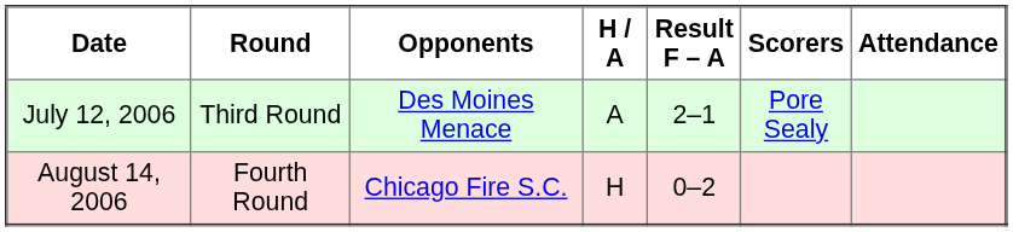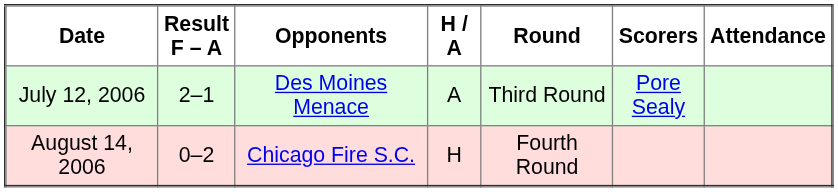 <table border="2" cellpadding="4" style="border-collapse:collapse; text-align:center;">
 <tr>
 <th><strong>Date</strong></th>
-<th><strong>Round</strong></th>
+<th><strong>Result<br>F – A</strong></th>
 <th><strong>Opponents</strong></th>
 <th><strong>H / A</strong></th>
-<th><strong>Result<br>F – A</strong></th>
+<th><strong>Round</strong></th>
 <th><strong>Scorers</strong></th>
 <th><strong>Attendance</strong></th>
 </tr>
 <tr bgcolor="#ddffdd">
 <td>July 12, 2006</td>
-<td>Third Round</td>
+<td>2–1</td>
 <td><a href='#'>Des Moines Menace</a></td>
 <td>A</td>
-<td>2–1</td>
+<td>Third Round</td>
 <td><a href='#'>Pore</a> <br> <a href='#'>Sealy</a></td>
 <td></td>
 </tr>
 <tr bgcolor="#ffdddd">
 <td>August 14, 2006</td>
-<td>Fourth Round</td>
+<td>0–2</td>
 <td><a href='#'>Chicago Fire S.C.</a></td>
 <td>H</td>
-<td>0–2</td>
+<td>Fourth Round</td>
 <td></td>
 <td></td>
 </tr>
 </table>
